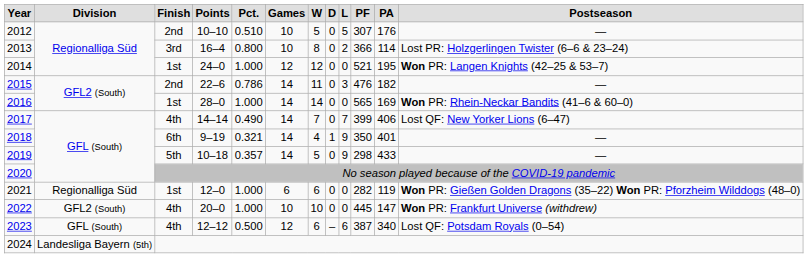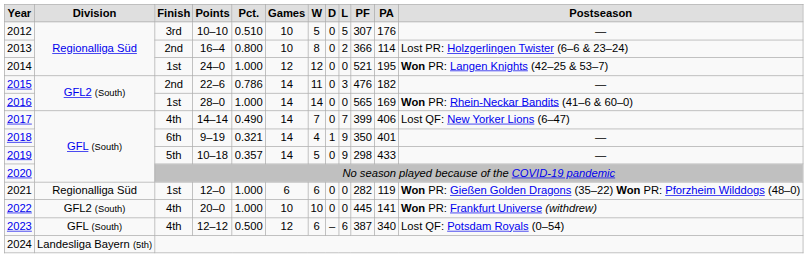 <table class="wikitable" style="text-align:center;">
 <tr style="background:#DFDFDF; font-weight:bold;">
 <td>Year</td>
 <td>Division</td>
 <td>Finish</td>
 <td>Points</td>
 <td>Pct.</td>
 <td>Games</td>
 <td>W</td>
 <td>D</td>
 <td>L</td>
 <td>PF</td>
 <td>PA</td>
 <td>Postseason</td>
 </tr>
 <tr>
 <td>2012</td>
 <td rowspan="3"><a href='#'>Regionalliga Süd</a></td>
-<td>2nd</td>
+<td>3rd</td>
 <td>10–10</td>
 <td>0.510</td>
 <td>10</td>
 <td>5</td>
 <td>0</td>
 <td>5</td>
 <td>307</td>
 <td>176</td>
 <td>—</td>
 </tr>
 <tr>
 <td>2013</td>
-<td>3rd</td>
+<td>2nd</td>
 <td>16–4</td>
 <td>0.800</td>
 <td>10</td>
 <td>8</td>
 <td>0</td>
 <td>2</td>
 <td>366</td>
 <td>114</td>
 <td style="text-align:left">Lost PR: <a href='#'>Holzgerlingen Twister</a> (6–6 & 23–24)</td>
 </tr>
 <tr>
 <td>2014</td>
 <td>1st</td>
 <td>24–0</td>
 <td>1.000</td>
 <td>12</td>
 <td>12</td>
 <td>0</td>
 <td>0</td>
 <td>521</td>
 <td>195</td>
 <td style="text-align:left"><strong>Won</strong> PR: <a href='#'>Langen Knights</a> (42–25 & 53–7)</td>
 </tr>
 <tr>
 <td><a href='#'>2015</a></td>
 <td rowspan="2"><a href='#'>GFL2</a> <small>(South)</small></td>
 <td>2nd</td>
 <td>22–6</td>
 <td>0.786</td>
 <td>14</td>
 <td>11</td>
 <td>0</td>
 <td>3</td>
 <td>476</td>
 <td>182</td>
 <td>—</td>
 </tr>
 <tr>
 <td><a href='#'>2016</a></td>
 <td>1st</td>
 <td>28–0</td>
 <td>1.000</td>
 <td>14</td>
 <td>14</td>
 <td>0</td>
 <td>0</td>
 <td>565</td>
 <td>169</td>
 <td style="text-align:left"><strong>Won</strong> PR: <a href='#'>Rhein-Neckar Bandits</a> (41–6 & 60–0)</td>
 </tr>
 <tr>
 <td><a href='#'>2017</a></td>
 <td rowspan="4"><a href='#'>GFL</a> <small>(South)</small></td>
 <td>4th</td>
 <td>14–14</td>
 <td>0.490</td>
 <td>14</td>
 <td>7</td>
 <td>0</td>
 <td>7</td>
 <td>399</td>
 <td>406</td>
 <td style="text-align:left">Lost QF: <a href='#'>New Yorker Lions</a> (6–47)</td>
 </tr>
 <tr>
 <td><a href='#'>2018</a></td>
 <td>6th</td>
 <td>9–19</td>
 <td>0.321</td>
 <td>14</td>
 <td>4</td>
 <td>1</td>
 <td>9</td>
 <td>350</td>
 <td>401</td>
 <td>—</td>
 </tr>
 <tr>
 <td><a href='#'>2019</a></td>
 <td>5th</td>
 <td>10–18</td>
 <td>0.357</td>
 <td>14</td>
 <td>5</td>
 <td>0</td>
 <td>9</td>
 <td>298</td>
 <td>433</td>
 <td>—</td>
 </tr>
 <tr>
 <td><a href='#'>2020</a></td>
 <td colspan="10" style="background:#C0C0C0"><em>No season played because of the <a href='#'>COVID-19 pandemic</a></em></td>
 </tr>
 <tr>
 <td>2021</td>
 <td>Regionalliga Süd</td>
 <td>1st</td>
 <td>12–0</td>
 <td>1.000</td>
 <td>6</td>
 <td>6</td>
 <td>0</td>
 <td>0</td>
 <td>282</td>
 <td>119</td>
 <td style="text-align:left"><strong>Won</strong> PR: <a href='#'>Gießen Golden Dragons</a> (35–22)  <strong>Won</strong> PR: <a href='#'>Pforzheim Wilddogs</a> (48–0)</td>
 </tr>
 <tr>
 <td><a href='#'>2022</a></td>
 <td>GFL2 <small>(South)</small></td>
 <td>4th</td>
 <td>20–0</td>
 <td>1.000</td>
 <td>10</td>
 <td>10</td>
 <td>0</td>
 <td>0</td>
 <td>445</td>
-<td>147</td>
+<td>141</td>
 <td style="text-align:left"><strong>Won</strong> PR: <a href='#'>Frankfurt Universe</a> <em>(withdrew)</em></td>
 </tr>
 <tr>
 <td><a href='#'>2023</a></td>
 <td>GFL <small>(South)</small></td>
 <td>4th</td>
 <td>12–12</td>
 <td>0.500</td>
 <td>12</td>
 <td>6</td>
 <td>–</td>
 <td>6</td>
 <td>387</td>
 <td>340</td>
 <td style="text-align:left">Lost QF: <a href='#'>Potsdam Royals</a> (0–54)</td>
 </tr>
 <tr>
 <td>2024</td>
 <td>Landesliga Bayern <small>(5th)</small></td>
 </tr>
 </table>
